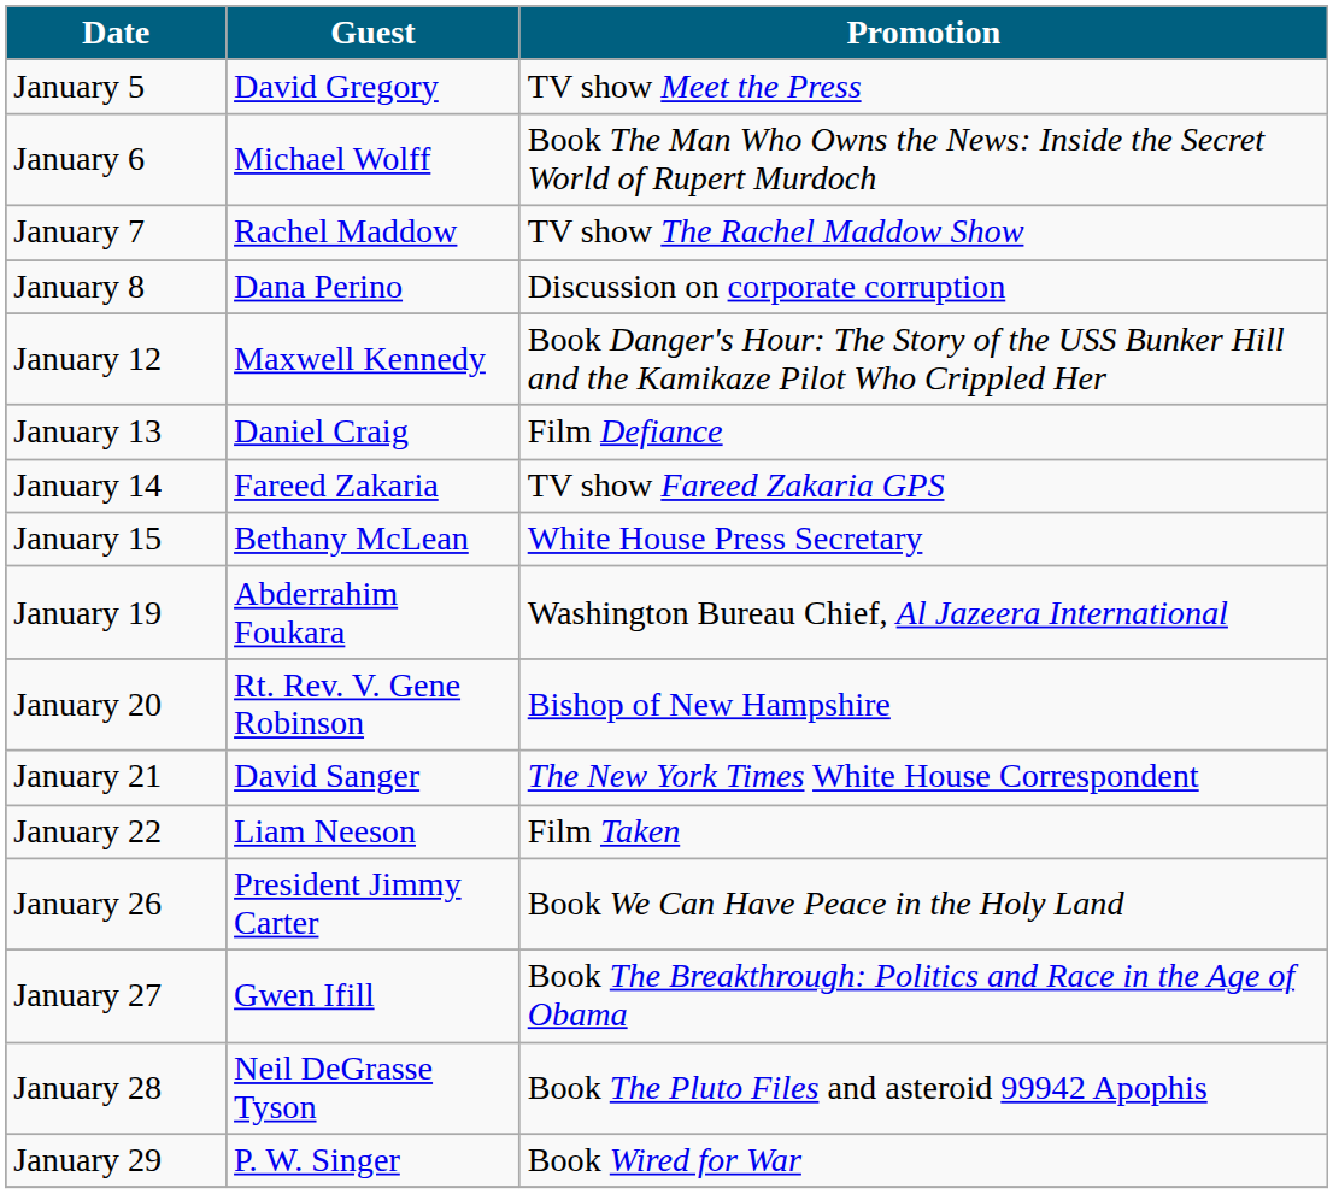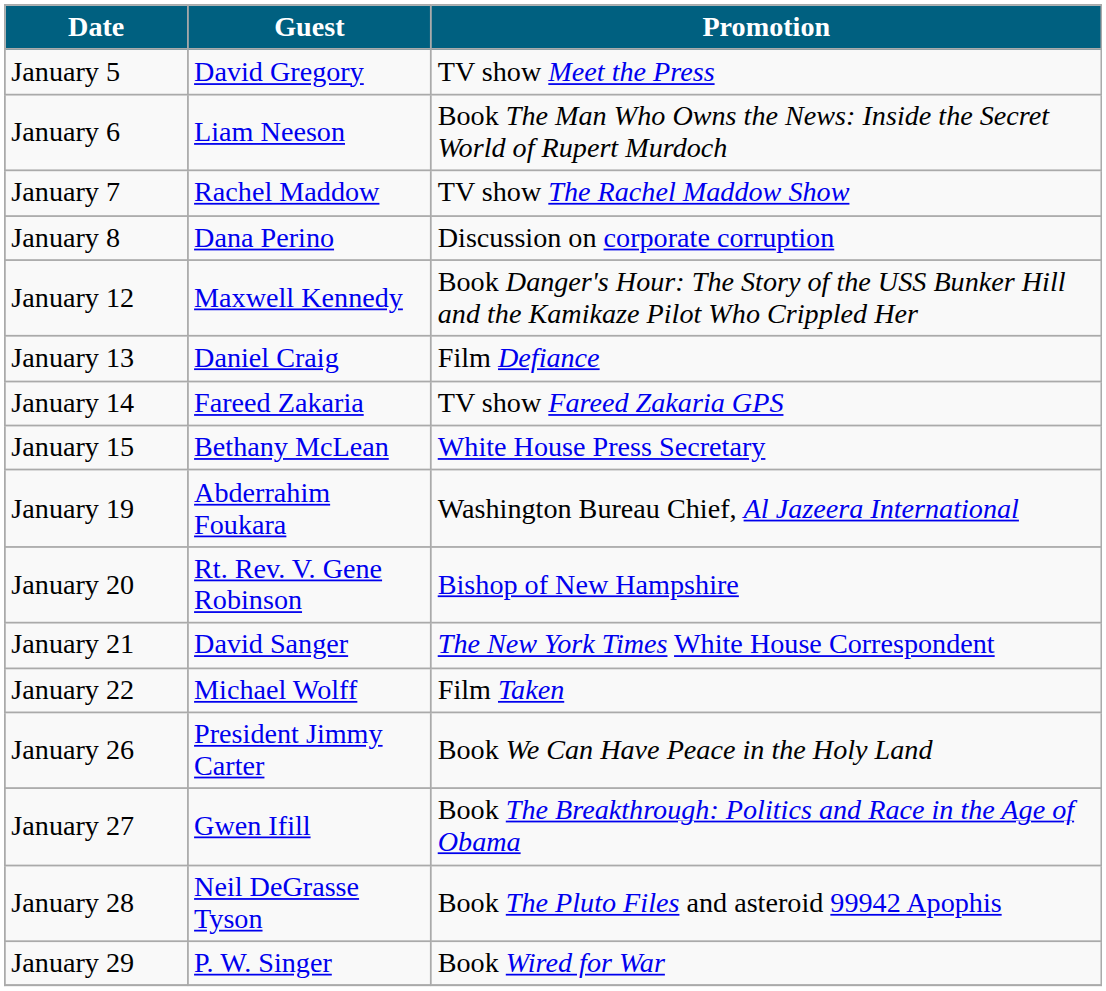 <table class="wikitable" width="100%">
 <tr bgcolor="#CCCCCC">
 <th width="15%" style="background:#006080; color:#FFFFFF">Date</th>
 <th width="20%" style="background:#006080; color:#FFFFFF">Guest</th>
 <th width="55%" style="background:#006080; color:#FFFFFF">Promotion</th>
 </tr>
 <tr>
 <td>January 5</td>
 <td><a href='#'>David Gregory</a></td>
 <td>TV show <em><a href='#'>Meet the Press</a></em></td>
 </tr>
 <tr>
 <td>January 6</td>
-<td><a href='#'>Michael Wolff</a></td>
+<td><a href='#'>Liam Neeson</a></td>
 <td>Book <em>The Man Who Owns the News: Inside the Secret World of Rupert Murdoch</em></td>
 </tr>
 <tr>
 <td>January 7</td>
 <td><a href='#'>Rachel Maddow</a></td>
 <td>TV show <em><a href='#'>The Rachel Maddow Show</a></em></td>
 </tr>
 <tr>
 <td>January 8</td>
 <td><a href='#'>Dana Perino</a></td>
 <td>Discussion on <a href='#'>corporate corruption</a></td>
 </tr>
 <tr>
 <td>January 12</td>
 <td><a href='#'>Maxwell Kennedy</a></td>
 <td>Book <em>Danger's Hour: The Story of the USS Bunker Hill and the Kamikaze Pilot Who Crippled Her</em></td>
 </tr>
 <tr>
 <td>January 13</td>
 <td><a href='#'>Daniel Craig</a></td>
 <td>Film <em><a href='#'>Defiance</a></em></td>
 </tr>
 <tr>
 <td>January 14</td>
 <td><a href='#'>Fareed Zakaria</a></td>
 <td>TV show <em><a href='#'>Fareed Zakaria GPS</a></em></td>
 </tr>
 <tr>
 <td>January 15</td>
 <td><a href='#'>Bethany McLean</a></td>
 <td><a href='#'>White House Press Secretary</a></td>
 </tr>
 <tr>
 <td>January 19</td>
 <td><a href='#'>Abderrahim Foukara</a></td>
 <td>Washington Bureau Chief, <em><a href='#'>Al Jazeera International</a></em></td>
 </tr>
 <tr>
 <td>January 20</td>
 <td><a href='#'>Rt. Rev. V. Gene Robinson</a></td>
 <td><a href='#'>Bishop of New Hampshire</a></td>
 </tr>
 <tr>
 <td>January 21</td>
 <td><a href='#'>David Sanger</a></td>
 <td><em><a href='#'>The New York Times</a></em> <a href='#'>White House Correspondent</a></td>
 </tr>
 <tr>
 <td>January 22</td>
-<td><a href='#'>Liam Neeson</a></td>
+<td><a href='#'>Michael Wolff</a></td>
 <td>Film <em><a href='#'>Taken</a></em></td>
 </tr>
 <tr>
 <td>January 26</td>
 <td><a href='#'>President Jimmy Carter</a></td>
 <td>Book <em>We Can Have Peace in the Holy Land</em></td>
 </tr>
 <tr>
 <td>January 27</td>
 <td><a href='#'>Gwen Ifill</a></td>
 <td>Book <em><a href='#'>The Breakthrough: Politics and Race in the Age of Obama</a></em></td>
 </tr>
 <tr>
 <td>January 28</td>
 <td><a href='#'>Neil DeGrasse Tyson</a></td>
 <td>Book <em><a href='#'>The Pluto Files</a></em> and asteroid <a href='#'>99942 Apophis</a></td>
 </tr>
 <tr>
 <td>January 29</td>
 <td><a href='#'>P. W. Singer</a></td>
 <td>Book <em><a href='#'>Wired for War</a></em></td>
 </tr>
 <tr>
 </tr>
 </table>
